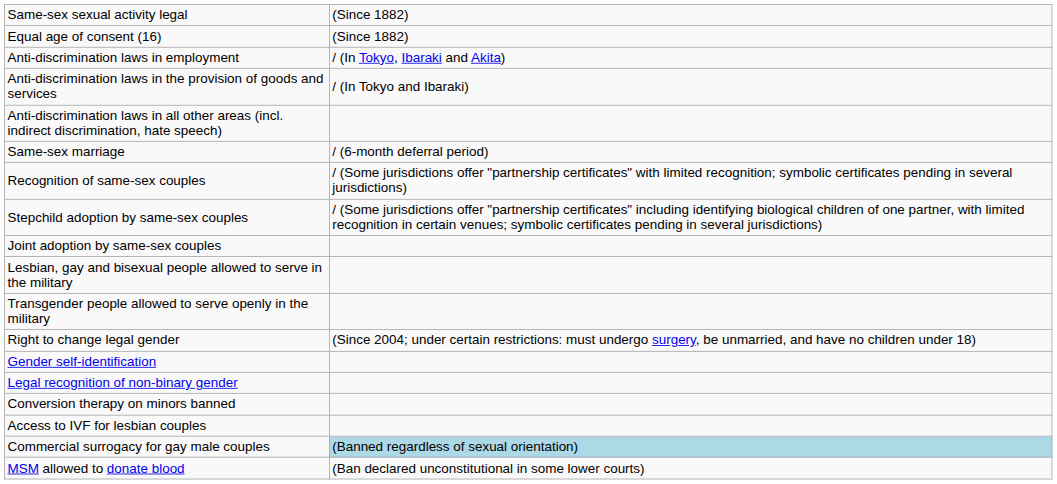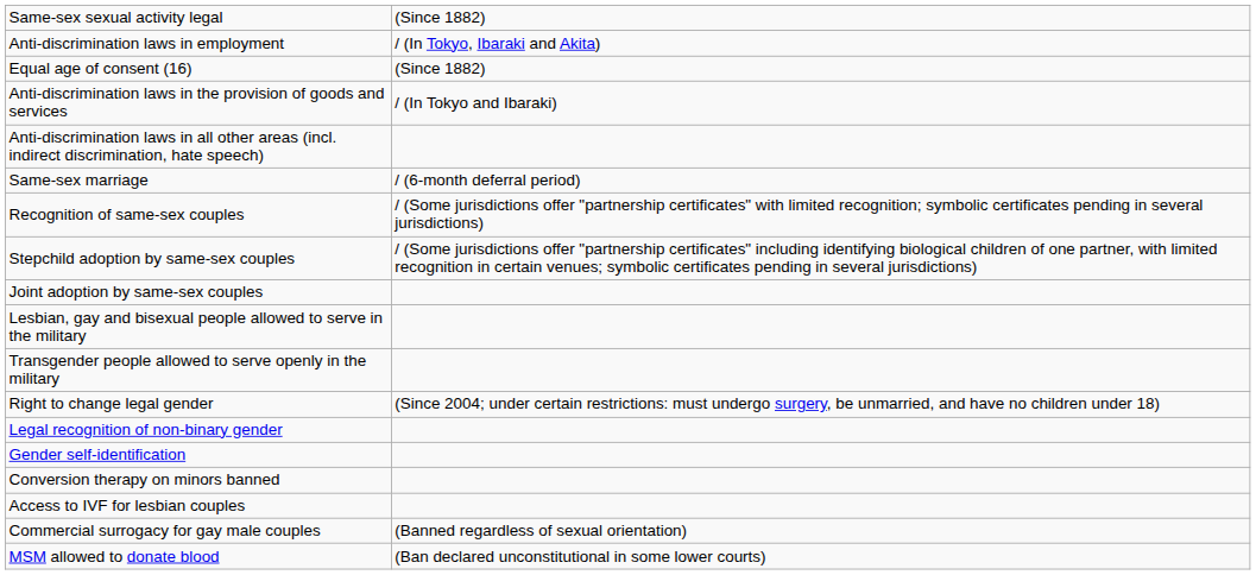 <table class="wikitable">
 <tr>
 <td>Same-sex sexual activity legal</td>
 <td> (Since 1882)</td>
 </tr>
 <tr>
+<td>Anti-discrimination laws in employment</td>
+<td>/ (In <a href='#'>Tokyo</a>, <a href='#'>Ibaraki</a> and <a href='#'>Akita</a>)</td>
+</tr>
+<tr>
 <td>Equal age of consent (16)</td>
 <td> (Since 1882)</td>
-</tr>
-<tr>
-<td>Anti-discrimination laws in employment</td>
-<td>/ (In <a href='#'>Tokyo</a>, <a href='#'>Ibaraki</a> and <a href='#'>Akita</a>)</td>
 </tr>
 <tr>
 <td>Anti-discrimination laws in the provision of goods and services</td>
 <td>/ (In Tokyo and Ibaraki)</td>
 </tr>
 <tr>
 <td>Anti-discrimination laws in all other areas (incl. indirect discrimination, hate speech)</td>
 <td></td>
 </tr>
 <tr>
 <td>Same-sex marriage</td>
 <td>/ (6-month deferral period)</td>
 </tr>
 <tr>
 <td>Recognition of same-sex couples</td>
 <td>/ (Some jurisdictions offer "partnership certificates" with limited recognition; symbolic certificates pending in several jurisdictions)</td>
 </tr>
 <tr>
 <td>Stepchild adoption by same-sex couples</td>
 <td>/ (Some jurisdictions offer "partnership certificates" including identifying biological children of one partner, with limited recognition in certain venues; symbolic certificates pending in several jurisdictions)</td>
 </tr>
 <tr>
 <td>Joint adoption by same-sex couples</td>
 <td></td>
 </tr>
 <tr>
 <td>Lesbian, gay and bisexual people allowed to serve in the military</td>
 <td></td>
 </tr>
 <tr>
 <td>Transgender people allowed to serve openly in the military</td>
 <td></td>
 </tr>
 <tr>
 <td>Right to change legal gender</td>
 <td> (Since 2004; under certain restrictions: must undergo <a href='#'>surgery</a>, be unmarried, and have no children under 18)</td>
 </tr>
 <tr>
-<td><a href='#'>Gender self-identification</a></td>
+<td><a href='#'>Legal recognition of non-binary gender</a></td>
 <td></td>
 </tr>
 <tr>
-<td><a href='#'>Legal recognition of non-binary gender</a></td>
+<td><a href='#'>Gender self-identification</a></td>
 <td></td>
 </tr>
 <tr>
 <td>Conversion therapy on minors banned</td>
 <td></td>
 </tr>
 <tr>
 <td>Access to IVF for lesbian couples</td>
 <td></td>
 </tr>
 <tr>
 <td>Commercial surrogacy for gay male couples</td>
-<td style="background: lightblue;"> (Banned regardless of sexual orientation)</td>
+<td> (Banned regardless of sexual orientation)</td>
 </tr>
 <tr>
 <td><a href='#'>MSM</a> allowed to <a href='#'>donate blood</a></td>
 <td> (Ban declared unconstitutional in some lower courts)</td>
 </tr>
 </table>
